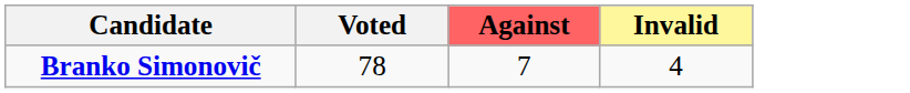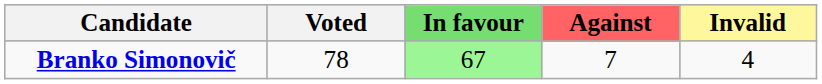 <table class="wikitable" style="line-height:16px; text-align: center;">
 <tr>
 <th style="width:160px;">Candidate</th>
 <th style="width:80px;">Voted</th>
+<th style="width:80px; background:#76dd71;">In favour</th>
 <th style="width:80px; background:#ff6363">Against</th>
 <th style="width:80px; background:#fff79b">Invalid</th>
 </tr>
 <tr>
 <td><strong><a href='#'>Branko Simonovič</a></strong></td>
 <td>78</td>
+<td style="background:#9bf796;">67</td>
 <td>7</td>
 <td>4</td>
 </tr>
 </table>
